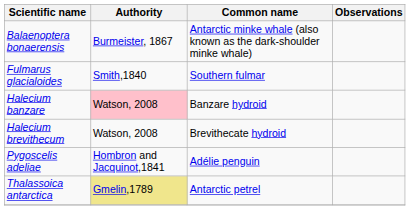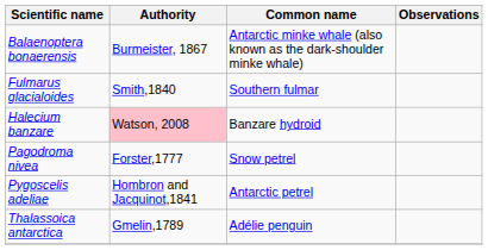 <table class ="wikitable sortable">
 <tr>
 <th>Scientific name</th>
 <th>Authority</th>
 <th>Common name</th>
 <th>Observations</th>
 </tr>
 <tr>
 <td><em><a href='#'>Balaenoptera bonaerensis</a></em></td>
 <td><a href='#'>Burmeister</a>, 1867</td>
 <td><a href='#'>Antarctic minke whale</a> (also known as the dark-shoulder minke whale)</td>
 <td></td>
 </tr>
 <tr>
 <td><em><a href='#'>Fulmarus glacialoides</a></em></td>
 <td><a href='#'>Smith</a>,1840</td>
 <td><a href='#'>Southern fulmar</a></td>
 <td></td>
 </tr>
 <tr>
 <td><em><a href='#'>Halecium banzare</a></em></td>
 <td style="background: pink;">Watson, 2008</td>
 <td>Banzare <a href='#'>hydroid</a></td>
 <td></td>
 </tr>
 <tr>
-<td><em><a href='#'>Halecium brevithecum</a></em></td>
-<td>Watson, 2008</td>
-<td>Brevithecate <a href='#'>hydroid</a></td>
+<td><em><a href='#'>Pagodroma nivea</a></em></td>
+<td><a href='#'>Forster</a>,1777</td>
+<td><a href='#'>Snow petrel</a></td>
 <td></td>
 </tr>
 <tr>
 <td><em><a href='#'>Pygoscelis adeliae</a></em></td>
 <td><a href='#'>Hombron</a> and <a href='#'>Jacquinot</a>,1841</td>
-<td><a href='#'>Adélie penguin</a></td>
+<td><a href='#'>Antarctic petrel</a></td>
 <td></td>
 </tr>
 <tr>
 <td><em><a href='#'>Thalassoica antarctica</a></em></td>
-<td style="background: khaki;"><a href='#'>Gmelin</a>,1789</td>
-<td><a href='#'>Antarctic petrel</a></td>
+<td><a href='#'>Gmelin</a>,1789</td>
+<td><a href='#'>Adélie penguin</a></td>
 <td></td>
 </tr>
 <tr>
 </tr>
 </table>
